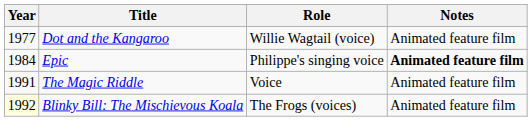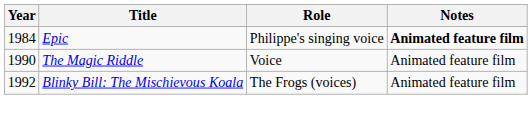 <table class="wikitable sortable">
 <tr>
 <th>Year</th>
 <th>Title</th>
 <th>Role</th>
 <th class="unsortable">Notes</th>
 </tr>
 <tr>
-<td>1977</td>
-<td><em><a href='#'>Dot and the Kangaroo</a></em></td>
-<td>Willie Wagtail (voice)</td>
-<td>Animated feature film</td>
-</tr>
-<tr>
 <td>1984</td>
 <td><em><a href='#'>Epic</a></em></td>
 <td>Philippe's singing voice</td>
 <td><strong>Animated feature film</strong></td>
 </tr>
 <tr>
-<td>1991</td>
+<td>1990</td>
 <td><em><a href='#'>The Magic Riddle</a></em></td>
 <td>Voice</td>
 <td>Animated feature film</td>
 </tr>
 <tr>
-<td style="background: lightyellow;">1992</td>
+<td>1992</td>
 <td><em><a href='#'>Blinky Bill: The Mischievous Koala</a></em></td>
 <td>The Frogs (voices)</td>
 <td>Animated feature film</td>
 </tr>
 </table>
